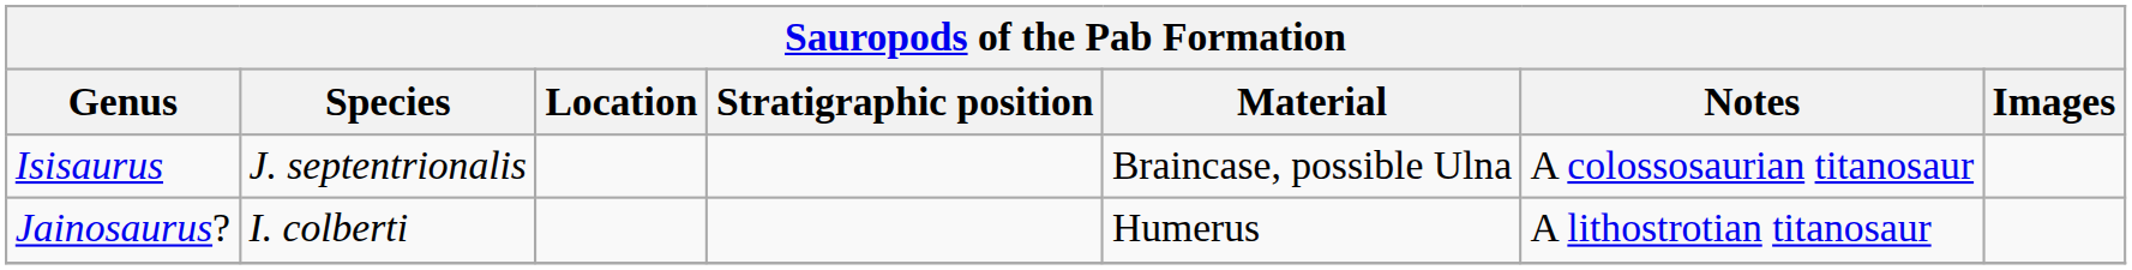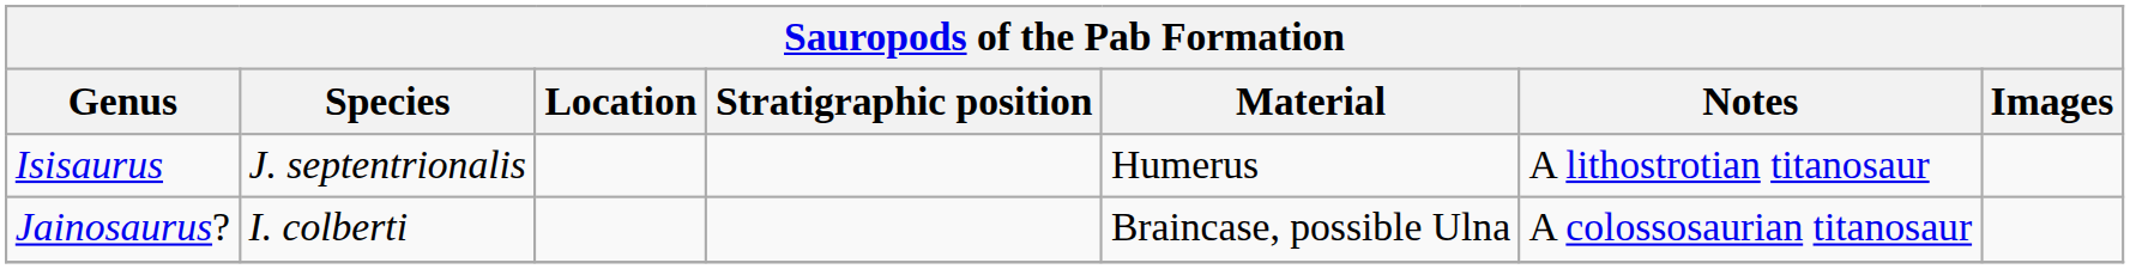 <table class="wikitable" align="center">
 <tr>
 <th colspan="7" align="center"><a href='#'>Sauropods</a> of the Pab Formation</th>
 </tr>
 <tr>
 <th>Genus</th>
 <th>Species</th>
 <th>Location</th>
 <th>Stratigraphic position</th>
 <th>Material</th>
 <th>Notes</th>
 <th>Images</th>
 </tr>
 <tr>
 <td><em><a href='#'>Isisaurus</a></em></td>
 <td><em>J. septentrionalis </em></td>
 <td></td>
 <td></td>
-<td>Braincase, possible Ulna</td>
-<td>A <a href='#'>colossosaurian</a> <a href='#'>titanosaur</a></td>
+<td>Humerus</td>
+<td>A <a href='#'>lithostrotian</a> <a href='#'>titanosaur</a></td>
 <td></td>
 </tr>
 <tr>
 <td><em><a href='#'>Jainosaurus</a></em>?</td>
 <td><em>I. colberti</em></td>
 <td></td>
 <td></td>
-<td>Humerus</td>
-<td>A <a href='#'>lithostrotian</a> <a href='#'>titanosaur</a></td>
+<td>Braincase, possible Ulna</td>
+<td>A <a href='#'>colossosaurian</a> <a href='#'>titanosaur</a></td>
 <td></td>
 </tr>
 <tr>
 </tr>
 </table>
